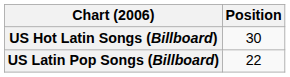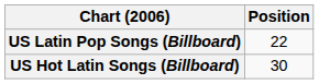 <table class="wikitable plainrowheaders sortable" style="text-align:center">
 <tr>
 <th scope="col">Chart (2006)</th>
 <th scope="col">Position</th>
 </tr>
 <tr>
+<th scope="row">US Latin Pop Songs (<em>Billboard</em>)</th>
+<td>22</td>
+</tr>
+<tr>
 <th scope="row">US Hot Latin Songs (<em>Billboard</em>)</th>
 <td>30</td>
 </tr>
-<tr>
-<th scope="row">US Latin Pop Songs (<em>Billboard</em>)</th>
-<td>22</td>
-</tr>
 </table>
